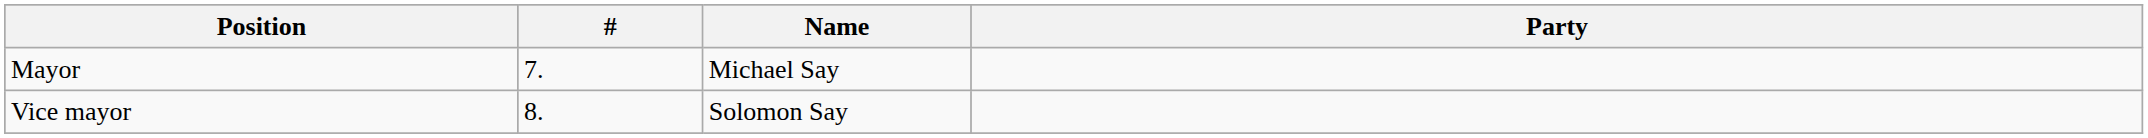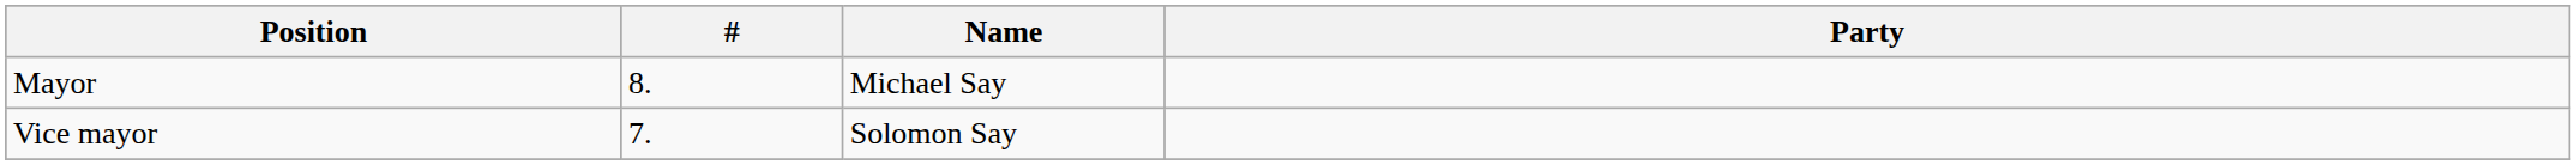 <table class=wikitable style="font-size:95%" width=99%>
 <tr>
 <th width=24%>Position</th>
 <th>#</th>
 <th width="150px">Name</th>
 <th colspan="2" width="110px">Party</th>
 </tr>
 <tr>
 <td>Mayor</td>
-<td>7.</td>
+<td>8.</td>
 <td>Michael Say</td>
 <td></td>
 </tr>
 <tr>
 <td>Vice mayor</td>
-<td>8.</td>
+<td>7.</td>
 <td>Solomon Say</td>
 <td></td>
 </tr>
 </table>
